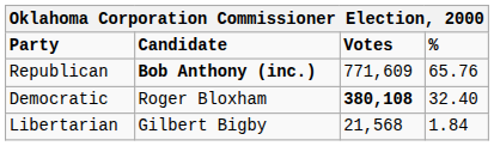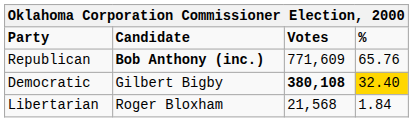 <table class="wikitable">
 <tr>
 <th colspan="4">Oklahoma Corporation Commissioner Election, 2000</th>
 </tr>
 <tr>
 <td><strong>Party</strong></td>
 <td><strong>Candidate</strong></td>
 <td><strong>Votes</strong></td>
 <td><strong>%</strong></td>
 </tr>
 <tr>
 <td>Republican</td>
 <td><strong>Bob Anthony (inc.)</strong></td>
 <td>771,609</td>
 <td>65.76</td>
 </tr>
 <tr>
 <td>Democratic</td>
-<td>Roger Bloxham</td>
+<td>Gilbert Bigby</td>
 <td><strong>380,108</strong></td>
-<td>32.40</td>
+<td style="background: gold;">32.40</td>
 </tr>
 <tr>
 <td>Libertarian</td>
-<td>Gilbert Bigby</td>
+<td>Roger Bloxham</td>
 <td>21,568</td>
 <td>1.84</td>
 </tr>
 </table>
